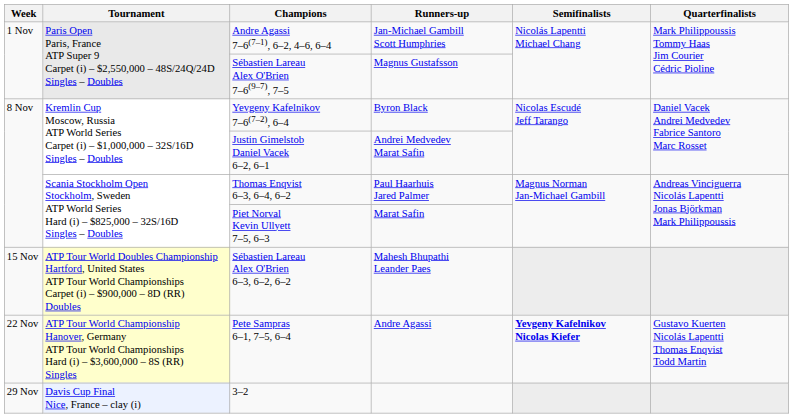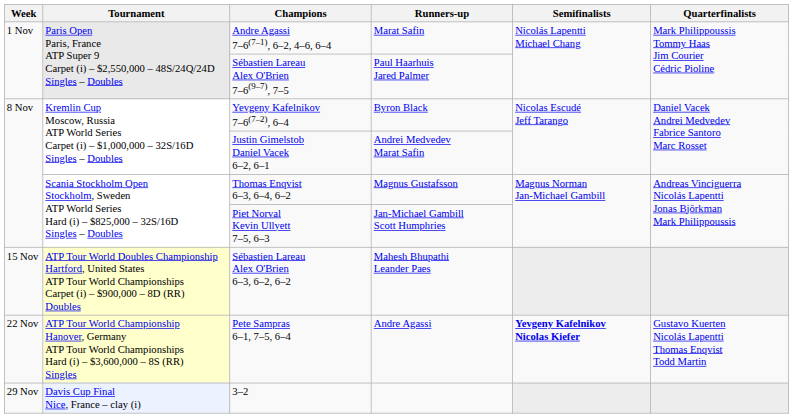 <table class=wikitable style=font-size:95%>
 <tr>
 <th style="width:48px;">Week</th>
 <th style="width:260px;">Tournament</th>
 <th style="width:195px;">Champions</th>
 <th style="width:195px;">Runners-up</th>
 <th style="width:190px;">Semifinalists</th>
 <th style="width:190px;">Quarterfinalists</th>
 </tr>
 <tr valign=top>
 <td rowspan=2>1 Nov</td>
 <td bgcolor="#E9E9E9" rowspan=2><a href='#'>Paris Open</a><br> Paris, France<br>ATP Super 9<br>Carpet (i) – $2,550,000 – 48S/24Q/24D<br><a href='#'>Singles</a> – <a href='#'>Doubles</a></td>
 <td> <a href='#'>Andre Agassi</a><br>7–6<sup>(7–1)</sup>, 6–2, 4–6, 6–4</td>
-<td> <a href='#'>Jan-Michael Gambill</a><br> <a href='#'>Scott Humphries</a></td>
+<td> <a href='#'>Marat Safin</a></td>
 <td rowspan=2> <a href='#'>Nicolás Lapentti</a><br> <a href='#'>Michael Chang</a></td>
 <td rowspan=2> <a href='#'>Mark Philippoussis</a><br> <a href='#'>Tommy Haas</a><br> <a href='#'>Jim Courier</a><br> <a href='#'>Cédric Pioline</a></td>
 </tr>
 <tr valign=top>
 <td> <a href='#'>Sébastien Lareau</a><br> <a href='#'>Alex O'Brien</a><br>7–6<sup>(9–7)</sup>, 7–5</td>
-<td> <a href='#'>Magnus Gustafsson</a></td>
+<td> <a href='#'>Paul Haarhuis</a><br> <a href='#'>Jared Palmer</a></td>
 </tr>
 <tr valign=top>
 <td rowspan=4>8 Nov</td>
 <td bgcolor="#ffffff" rowspan=2><a href='#'>Kremlin Cup</a><br> Moscow, Russia<br>ATP World Series<br>Carpet (i) – $1,000,000 – 32S/16D<br><a href='#'>Singles</a> – <a href='#'>Doubles</a></td>
 <td> <a href='#'>Yevgeny Kafelnikov</a><br>7–6<sup>(7–2)</sup>, 6–4</td>
 <td> <a href='#'>Byron Black</a></td>
 <td rowspan=2> <a href='#'>Nicolas Escudé</a><br> <a href='#'>Jeff Tarango</a></td>
 <td rowspan=2> <a href='#'>Daniel Vacek</a><br> <a href='#'>Andrei Medvedev</a><br> <a href='#'>Fabrice Santoro</a><br> <a href='#'>Marc Rosset</a></td>
 </tr>
 <tr valign=top>
 <td> <a href='#'>Justin Gimelstob</a><br> <a href='#'>Daniel Vacek</a><br>6–2, 6–1</td>
 <td> <a href='#'>Andrei Medvedev</a><br> <a href='#'>Marat Safin</a></td>
 </tr>
 <tr valign=top>
 <td bgcolor="#ffffff" rowspan=2><a href='#'>Scania Stockholm Open</a><br> <a href='#'>Stockholm</a>, Sweden<br>ATP World Series<br>Hard (i) – $825,000 – 32S/16D<br><a href='#'>Singles</a> – <a href='#'>Doubles</a></td>
 <td> <a href='#'>Thomas Enqvist</a><br>6–3, 6–4, 6–2</td>
-<td> <a href='#'>Paul Haarhuis</a><br> <a href='#'>Jared Palmer</a></td>
+<td> <a href='#'>Magnus Gustafsson</a></td>
 <td rowspan=2> <a href='#'>Magnus Norman</a><br> <a href='#'>Jan-Michael Gambill</a></td>
 <td rowspan=2> <a href='#'>Andreas Vinciguerra</a><br> <a href='#'>Nicolás Lapentti</a><br> <a href='#'>Jonas Björkman</a><br> <a href='#'>Mark Philippoussis</a></td>
 </tr>
 <tr valign=top>
 <td> <a href='#'>Piet Norval</a><br> <a href='#'>Kevin Ullyett</a><br>7–5, 6–3</td>
-<td> <a href='#'>Marat Safin</a></td>
+<td> <a href='#'>Jan-Michael Gambill</a><br> <a href='#'>Scott Humphries</a></td>
 </tr>
 <tr valign=top>
 <td rowspan=1>15 Nov</td>
 <td bgcolor="#ffffcc" rowspan=1><a href='#'>ATP Tour World Doubles Championship</a><br> <a href='#'>Hartford</a>, United States<br>ATP Tour World Championships<br>Carpet (i) – $900,000 – 8D (RR)<br><a href='#'>Doubles</a></td>
 <td> <a href='#'>Sébastien Lareau</a><br> <a href='#'>Alex O'Brien</a><br>6–3, 6–2, 6–2</td>
 <td> <a href='#'>Mahesh Bhupathi</a><br> <a href='#'>Leander Paes</a></td>
 <td bgcolor="#ededed"></td>
 <td bgcolor="#ededed"></td>
 </tr>
 <tr valign=top>
 <td rowspan=1>22 Nov</td>
 <td bgcolor="#ffffcc" rowspan=1><a href='#'>ATP Tour World Championship</a><br> <a href='#'>Hanover</a>, Germany<br>ATP Tour World Championships<br>Hard (i) – $3,600,000 – 8S (RR)<br><a href='#'>Singles</a></td>
 <td> <a href='#'>Pete Sampras</a><br>6–1, 7–5, 6–4</td>
 <td> <a href='#'>Andre Agassi</a></td>
 <td><strong> <a href='#'>Yevgeny Kafelnikov</a><br> <a href='#'>Nicolas Kiefer</a></strong></td>
 <td> <a href='#'>Gustavo Kuerten</a><br> <a href='#'>Nicolás Lapentti</a><br> <a href='#'>Thomas Enqvist</a><br> <a href='#'>Todd Martin</a></td>
 </tr>
 <tr valign=top>
 <td rowspan=1>29 Nov</td>
 <td bgcolor="#ECF2FF" rowspan=1><a href='#'>Davis Cup Final</a><br> <a href='#'>Nice</a>, France – clay (i)</td>
 <td> 3–2</td>
 <td></td>
 <td bgcolor="#ededed"></td>
 <td bgcolor="#ededed"></td>
 </tr>
 </table>
